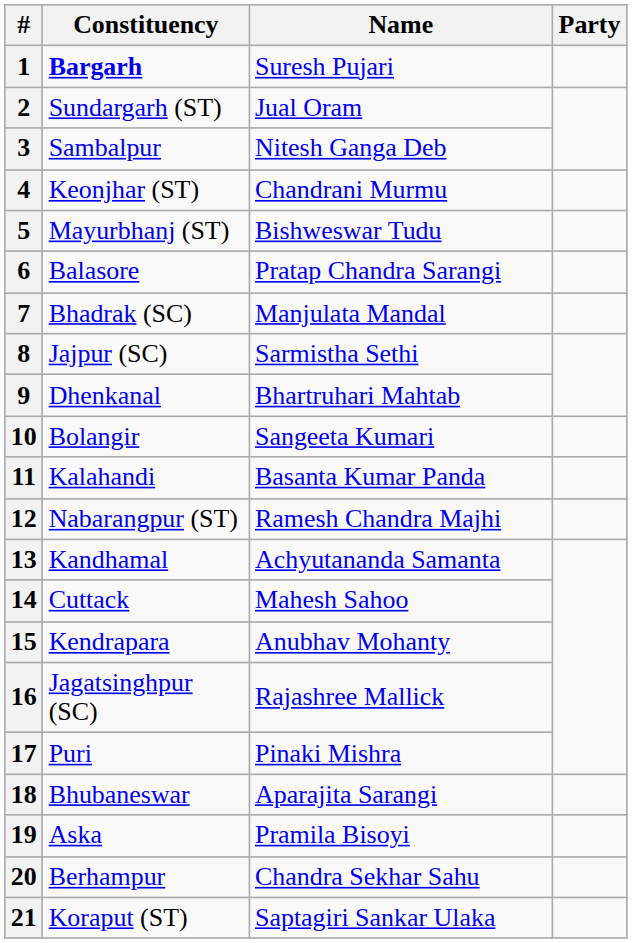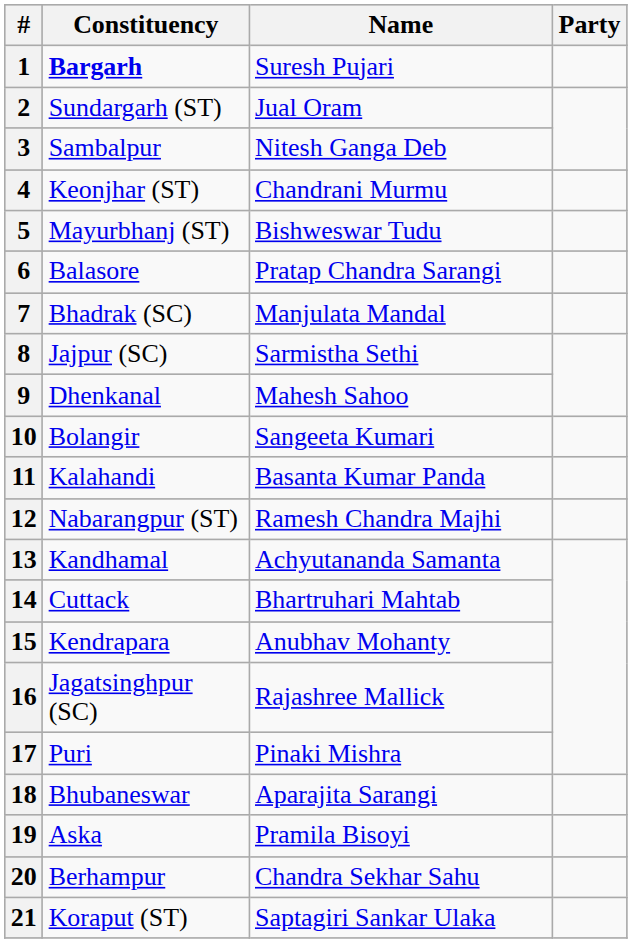 <table class="wikitable sortable">
 <tr>
 <th>#</th>
 <th style="width:120px">Constituency</th>
 <th style="width:180px">Name</th>
 <th colspan=2>Party</th>
 </tr>
 <tr>
 <th>1</th>
 <td><strong><a href='#'>Bargarh</a></strong></td>
 <td><a href='#'>Suresh Pujari</a></td>
 <td></td>
 </tr>
 <tr>
 <th>2</th>
 <td><a href='#'>Sundargarh</a> (ST)</td>
 <td><a href='#'>Jual Oram</a></td>
 </tr>
 <tr>
 <th>3</th>
 <td><a href='#'>Sambalpur</a></td>
 <td><a href='#'>Nitesh Ganga Deb</a></td>
 </tr>
 <tr>
 <th>4</th>
 <td><a href='#'>Keonjhar</a> (ST)</td>
 <td><a href='#'>Chandrani Murmu</a></td>
 <td></td>
 </tr>
 <tr>
 <th>5</th>
 <td><a href='#'>Mayurbhanj</a> (ST)</td>
 <td><a href='#'>Bishweswar Tudu</a></td>
 <td></td>
 </tr>
 <tr>
 <th>6</th>
 <td><a href='#'>Balasore</a></td>
 <td><a href='#'>Pratap Chandra Sarangi</a></td>
 </tr>
 <tr>
 <th>7</th>
 <td><a href='#'>Bhadrak</a> (SC)</td>
 <td><a href='#'>Manjulata Mandal</a></td>
 <td></td>
 </tr>
 <tr>
 <th>8</th>
 <td><a href='#'>Jajpur</a> (SC)</td>
 <td><a href='#'>Sarmistha Sethi</a></td>
 </tr>
 <tr>
 <th>9</th>
 <td><a href='#'>Dhenkanal</a></td>
-<td><a href='#'>Bhartruhari Mahtab</a></td>
+<td><a href='#'>Mahesh Sahoo</a></td>
 </tr>
 <tr>
 <th>10</th>
 <td><a href='#'>Bolangir</a></td>
 <td><a href='#'>Sangeeta Kumari</a></td>
 <td></td>
 </tr>
 <tr>
 <th>11</th>
 <td><a href='#'>Kalahandi</a></td>
 <td><a href='#'>Basanta Kumar Panda</a></td>
 </tr>
 <tr>
 <th>12</th>
 <td><a href='#'>Nabarangpur</a> (ST)</td>
 <td><a href='#'>Ramesh Chandra Majhi</a></td>
 <td></td>
 </tr>
 <tr>
 <th>13</th>
 <td><a href='#'>Kandhamal</a></td>
 <td><a href='#'>Achyutananda Samanta</a></td>
 </tr>
 <tr>
 <th>14</th>
 <td><a href='#'>Cuttack</a></td>
-<td><a href='#'>Mahesh Sahoo</a></td>
+<td><a href='#'>Bhartruhari Mahtab</a></td>
 </tr>
 <tr>
 <th>15</th>
 <td><a href='#'>Kendrapara</a></td>
 <td><a href='#'>Anubhav Mohanty</a></td>
 </tr>
 <tr>
 <th>16</th>
 <td><a href='#'>Jagatsinghpur</a> (SC)</td>
 <td><a href='#'>Rajashree Mallick</a></td>
 </tr>
 <tr>
 <th>17</th>
 <td><a href='#'>Puri</a></td>
 <td><a href='#'>Pinaki Mishra</a></td>
 </tr>
 <tr>
 <th>18</th>
 <td><a href='#'>Bhubaneswar</a></td>
 <td><a href='#'>Aparajita Sarangi</a></td>
 <td></td>
 </tr>
 <tr>
 <th>19</th>
 <td><a href='#'>Aska</a></td>
 <td><a href='#'>Pramila Bisoyi</a></td>
 <td></td>
 </tr>
 <tr>
 <th>20</th>
 <td><a href='#'>Berhampur</a></td>
 <td><a href='#'>Chandra Sekhar Sahu</a></td>
 </tr>
 <tr>
 <th>21</th>
 <td><a href='#'>Koraput</a> (ST)</td>
 <td><a href='#'>Saptagiri Sankar Ulaka</a></td>
 <td></td>
 </tr>
 </table>
